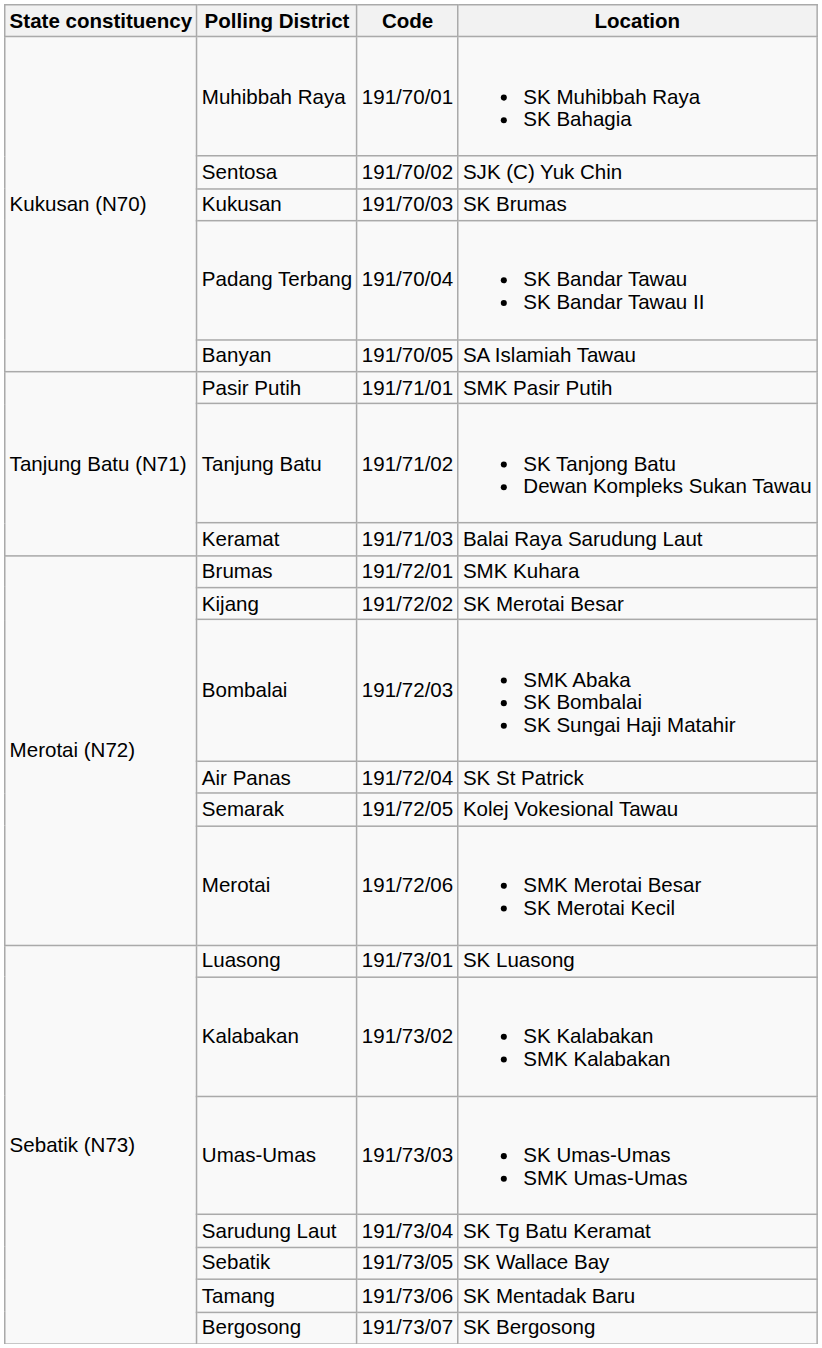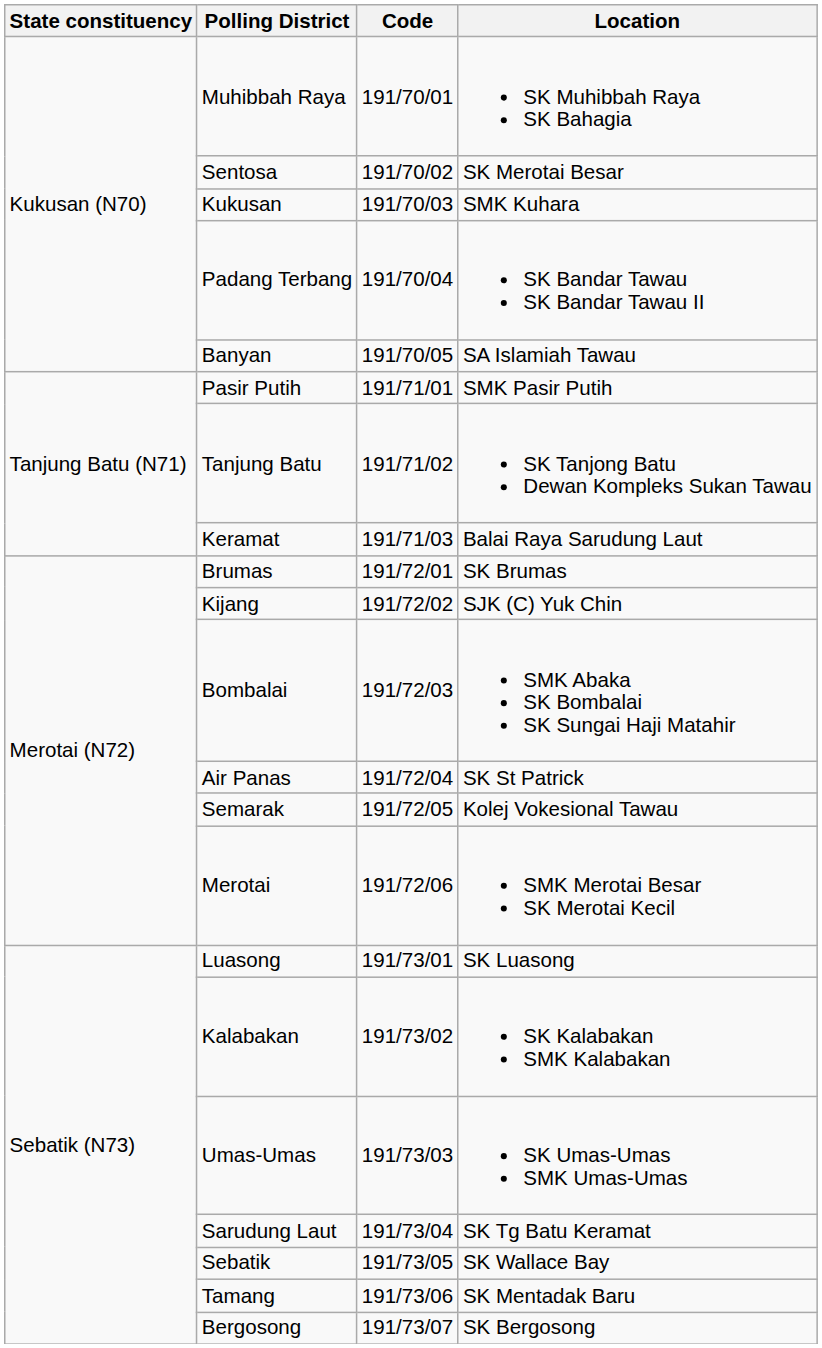 <table class="wikitable sortable mw-collapsible" style="white-space:nowrap;font-size:85%">
 <tr>
 <th>State constituency</th>
 <th>Polling District</th>
 <th>Code</th>
 <th>Location</th>
 </tr>
 <tr>
 <td rowspan="5">Kukusan (N70)</td>
 <td>Muhibbah Raya</td>
 <td>191/70/01</td>
 <td><br><ul><li>SK Muhibbah Raya</li><li>SK Bahagia</li></ul></td>
 </tr>
 <tr>
 <td>Sentosa</td>
 <td>191/70/02</td>
-<td>SJK (C) Yuk Chin</td>
+<td>SK Merotai Besar</td>
 </tr>
 <tr>
 <td>Kukusan</td>
 <td>191/70/03</td>
-<td>SK Brumas</td>
+<td>SMK Kuhara</td>
 </tr>
 <tr>
 <td>Padang Terbang</td>
 <td>191/70/04</td>
 <td><br><ul><li>SK Bandar Tawau</li><li>SK Bandar Tawau II</li></ul></td>
 </tr>
 <tr>
 <td>Banyan</td>
 <td>191/70/05</td>
 <td>SA Islamiah Tawau</td>
 </tr>
 <tr>
 <td rowspan="3">Tanjung Batu (N71)</td>
 <td>Pasir Putih</td>
 <td>191/71/01</td>
 <td>SMK Pasir Putih</td>
 </tr>
 <tr>
 <td>Tanjung Batu</td>
 <td>191/71/02</td>
 <td><br><ul><li>SK Tanjong Batu</li><li>Dewan Kompleks Sukan Tawau</li></ul></td>
 </tr>
 <tr>
 <td>Keramat</td>
 <td>191/71/03</td>
 <td>Balai Raya Sarudung Laut</td>
 </tr>
 <tr>
 <td rowspan="6">Merotai (N72)</td>
 <td>Brumas</td>
 <td>191/72/01</td>
-<td>SMK Kuhara</td>
+<td>SK Brumas</td>
 </tr>
 <tr>
 <td>Kijang</td>
 <td>191/72/02</td>
-<td>SK Merotai Besar</td>
+<td>SJK (C) Yuk Chin</td>
 </tr>
 <tr>
 <td>Bombalai</td>
 <td>191/72/03</td>
 <td><br><ul><li>SMK Abaka</li><li>SK Bombalai</li><li>SK Sungai Haji Matahir</li></ul></td>
 </tr>
 <tr>
 <td>Air Panas</td>
 <td>191/72/04</td>
 <td>SK St Patrick</td>
 </tr>
 <tr>
 <td>Semarak</td>
 <td>191/72/05</td>
 <td>Kolej Vokesional Tawau</td>
 </tr>
 <tr>
 <td>Merotai</td>
 <td>191/72/06</td>
 <td><br><ul><li>SMK Merotai Besar</li><li>SK Merotai Kecil</li></ul></td>
 </tr>
 <tr>
 <td rowspan="7">Sebatik (N73)</td>
 <td>Luasong</td>
 <td>191/73/01</td>
 <td>SK Luasong</td>
 </tr>
 <tr>
 <td>Kalabakan</td>
 <td>191/73/02</td>
 <td><br><ul><li>SK Kalabakan</li><li>SMK Kalabakan</li></ul></td>
 </tr>
 <tr>
 <td>Umas-Umas</td>
 <td>191/73/03</td>
 <td><br><ul><li>SK Umas-Umas</li><li>SMK Umas-Umas</li></ul></td>
 </tr>
 <tr>
 <td>Sarudung Laut</td>
 <td>191/73/04</td>
 <td>SK Tg Batu Keramat</td>
 </tr>
 <tr>
 <td>Sebatik</td>
 <td>191/73/05</td>
 <td>SK Wallace Bay</td>
 </tr>
 <tr>
 <td>Tamang</td>
 <td>191/73/06</td>
 <td>SK Mentadak Baru</td>
 </tr>
 <tr>
 <td>Bergosong</td>
 <td>191/73/07</td>
 <td>SK Bergosong</td>
 </tr>
 </table>
